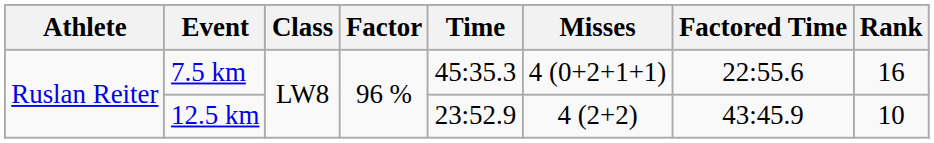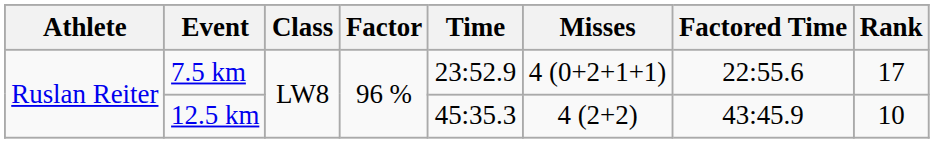 <table class=wikitable style=font-size:90%;text-align:center>
 <tr>
 <th>Athlete</th>
 <th>Event</th>
 <th>Class</th>
 <th>Factor</th>
 <th>Time</th>
 <th>Misses</th>
 <th>Factored Time</th>
 <th>Rank</th>
 </tr>
 <tr>
 <td rowspan=2><a href='#'>Ruslan Reiter</a></td>
 <td align=left><a href='#'>7.5 km</a></td>
 <td rowspan=2>LW8</td>
 <td rowspan=2>96 %</td>
-<td>45:35.3</td>
+<td>23:52.9</td>
 <td>4 (0+2+1+1)</td>
 <td>22:55.6</td>
-<td>16</td>
+<td>17</td>
 </tr>
 <tr>
 <td align=left><a href='#'>12.5 km</a></td>
-<td>23:52.9</td>
+<td>45:35.3</td>
 <td>4 (2+2)</td>
 <td>43:45.9</td>
 <td>10</td>
 </tr>
 </table>
